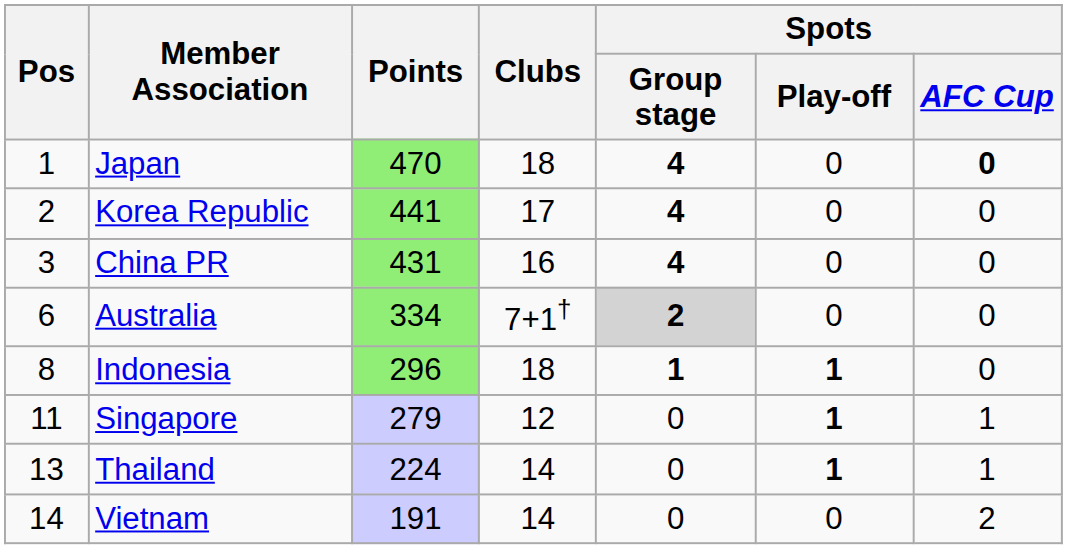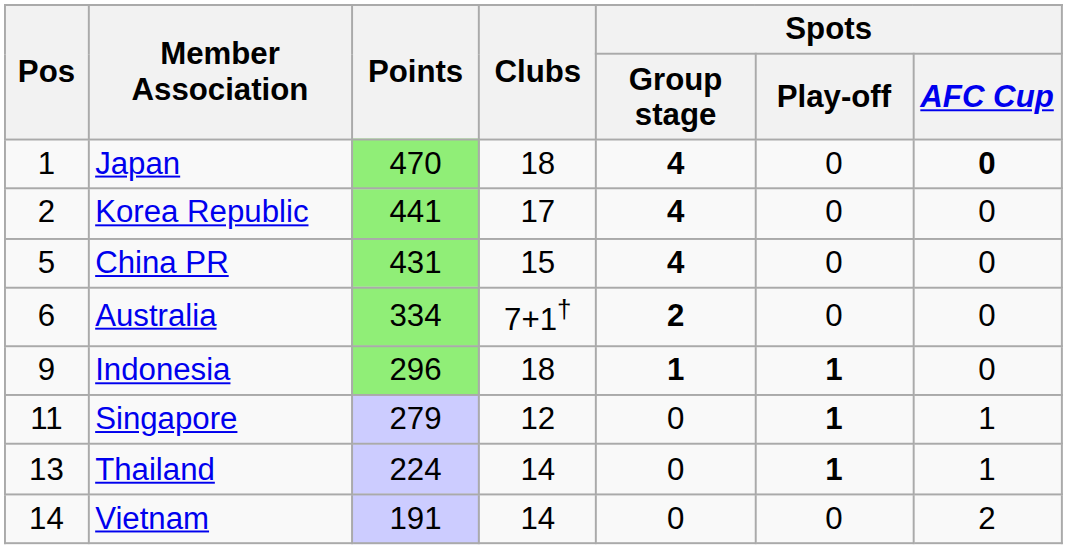 <table class="wikitable" style="text-align: center;">
 <tr>
 </tr>
 <tr>
 <th rowspan="2">Pos</th>
 <th rowspan="2">Member<br>Association</th>
 <th rowspan="2">Points<br></th>
 <th rowspan="2">Clubs</th>
 <th colspan="3">Spots</th>
 </tr>
 <tr>
 <th width=15%>Group<br>stage</th>
 <th width=15%>Play-off</th>
 <th width=14%><em><a href='#'>AFC Cup</a></em></th>
 </tr>
 <tr>
 <td>1</td>
 <td align=left> <a href='#'>Japan</a></td>
 <td bgcolor=#90EE77>470</td>
 <td>18</td>
 <td><strong>4</strong></td>
 <td>0</td>
 <td><strong>0</strong></td>
 </tr>
 <tr>
 <td>2</td>
 <td align=left> <a href='#'>Korea Republic</a></td>
 <td bgcolor=#90EE77>441</td>
 <td>17</td>
 <td><strong>4</strong></td>
 <td>0</td>
 <td>0</td>
 </tr>
 <tr>
-<td>3</td>
+<td>5</td>
 <td align=left> <a href='#'>China PR</a></td>
 <td bgcolor=#90EE77>431</td>
-<td>16</td>
+<td>15</td>
 <td><strong>4</strong></td>
 <td>0</td>
 <td>0</td>
 </tr>
 <tr>
 <td>6</td>
 <td align=left> <a href='#'>Australia</a></td>
 <td bgcolor=#90EE77>334</td>
 <td>7+1<sup>†</sup></td>
-<td style="background: lightgrey;"><strong>2</strong></td>
+<td><strong>2</strong></td>
 <td>0</td>
 <td>0</td>
 </tr>
 <tr>
-<td>8</td>
+<td>9</td>
 <td align=left> <a href='#'>Indonesia</a></td>
 <td bgcolor=#90EE77>296</td>
 <td>18</td>
 <td><strong>1</strong></td>
 <td><strong>1</strong></td>
 <td>0</td>
 </tr>
 <tr>
 <td>11</td>
 <td align=left> <a href='#'>Singapore</a></td>
 <td bgcolor=#ccccff>279</td>
 <td>12</td>
 <td>0</td>
 <td><strong>1</strong></td>
 <td>1</td>
 </tr>
 <tr>
 <td>13</td>
 <td align=left> <a href='#'>Thailand</a></td>
 <td bgcolor=#ccccff>224</td>
 <td>14</td>
 <td>0</td>
 <td><strong>1</strong></td>
 <td>1</td>
 </tr>
 <tr>
 <td>14</td>
 <td align=left> <a href='#'>Vietnam</a></td>
 <td bgcolor=#ccccff>191</td>
 <td>14</td>
 <td>0</td>
 <td>0</td>
 <td>2</td>
 </tr>
 </table>
